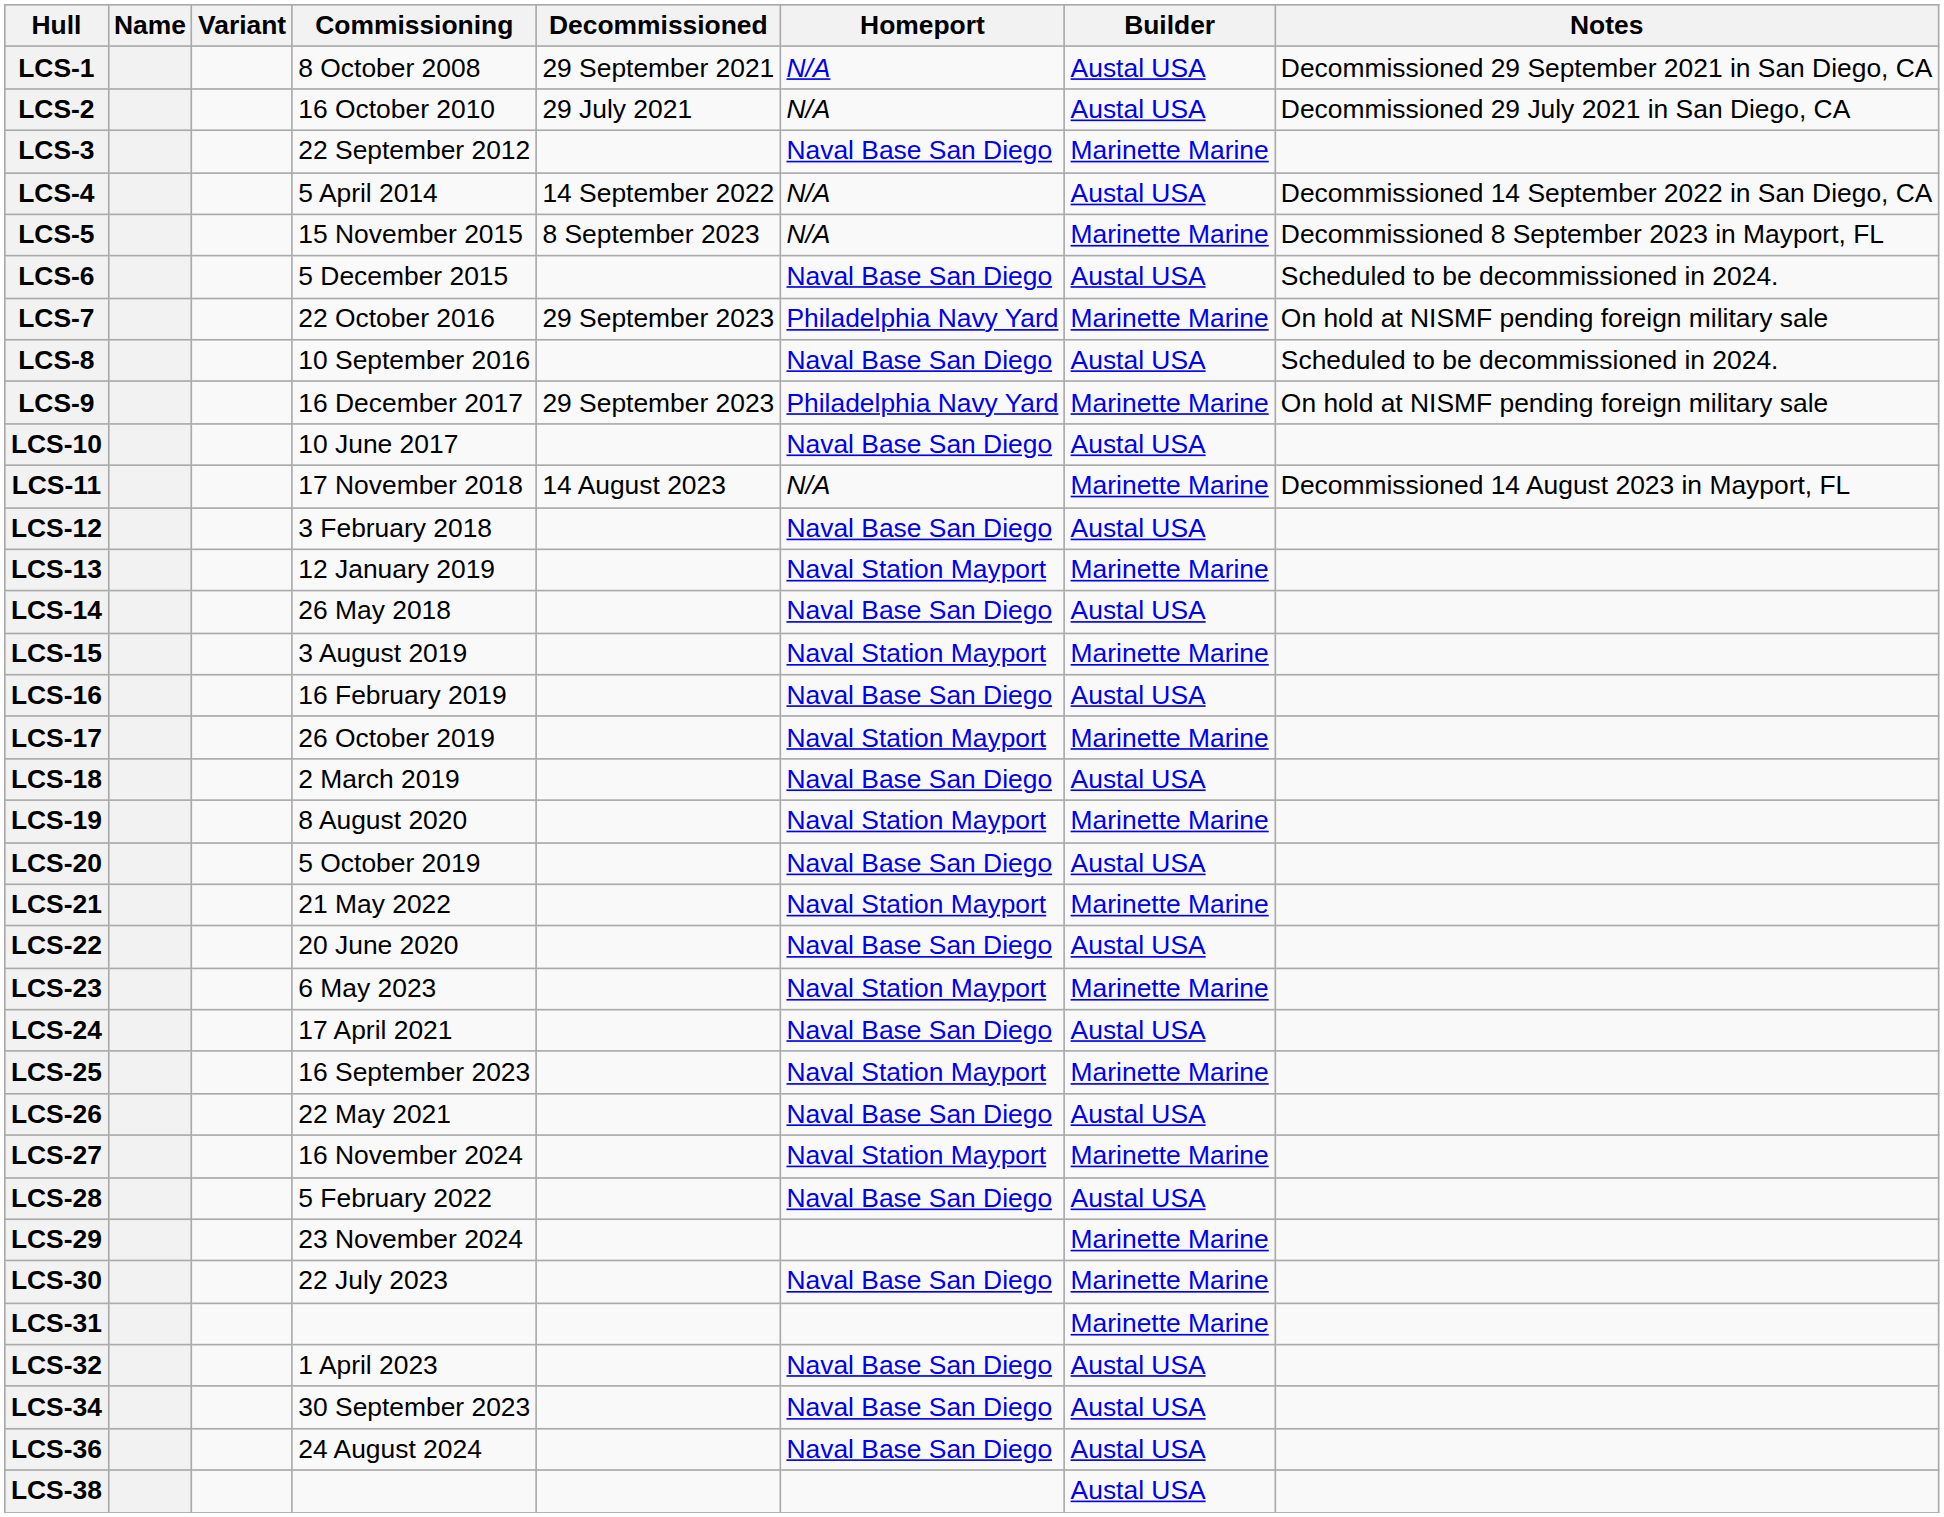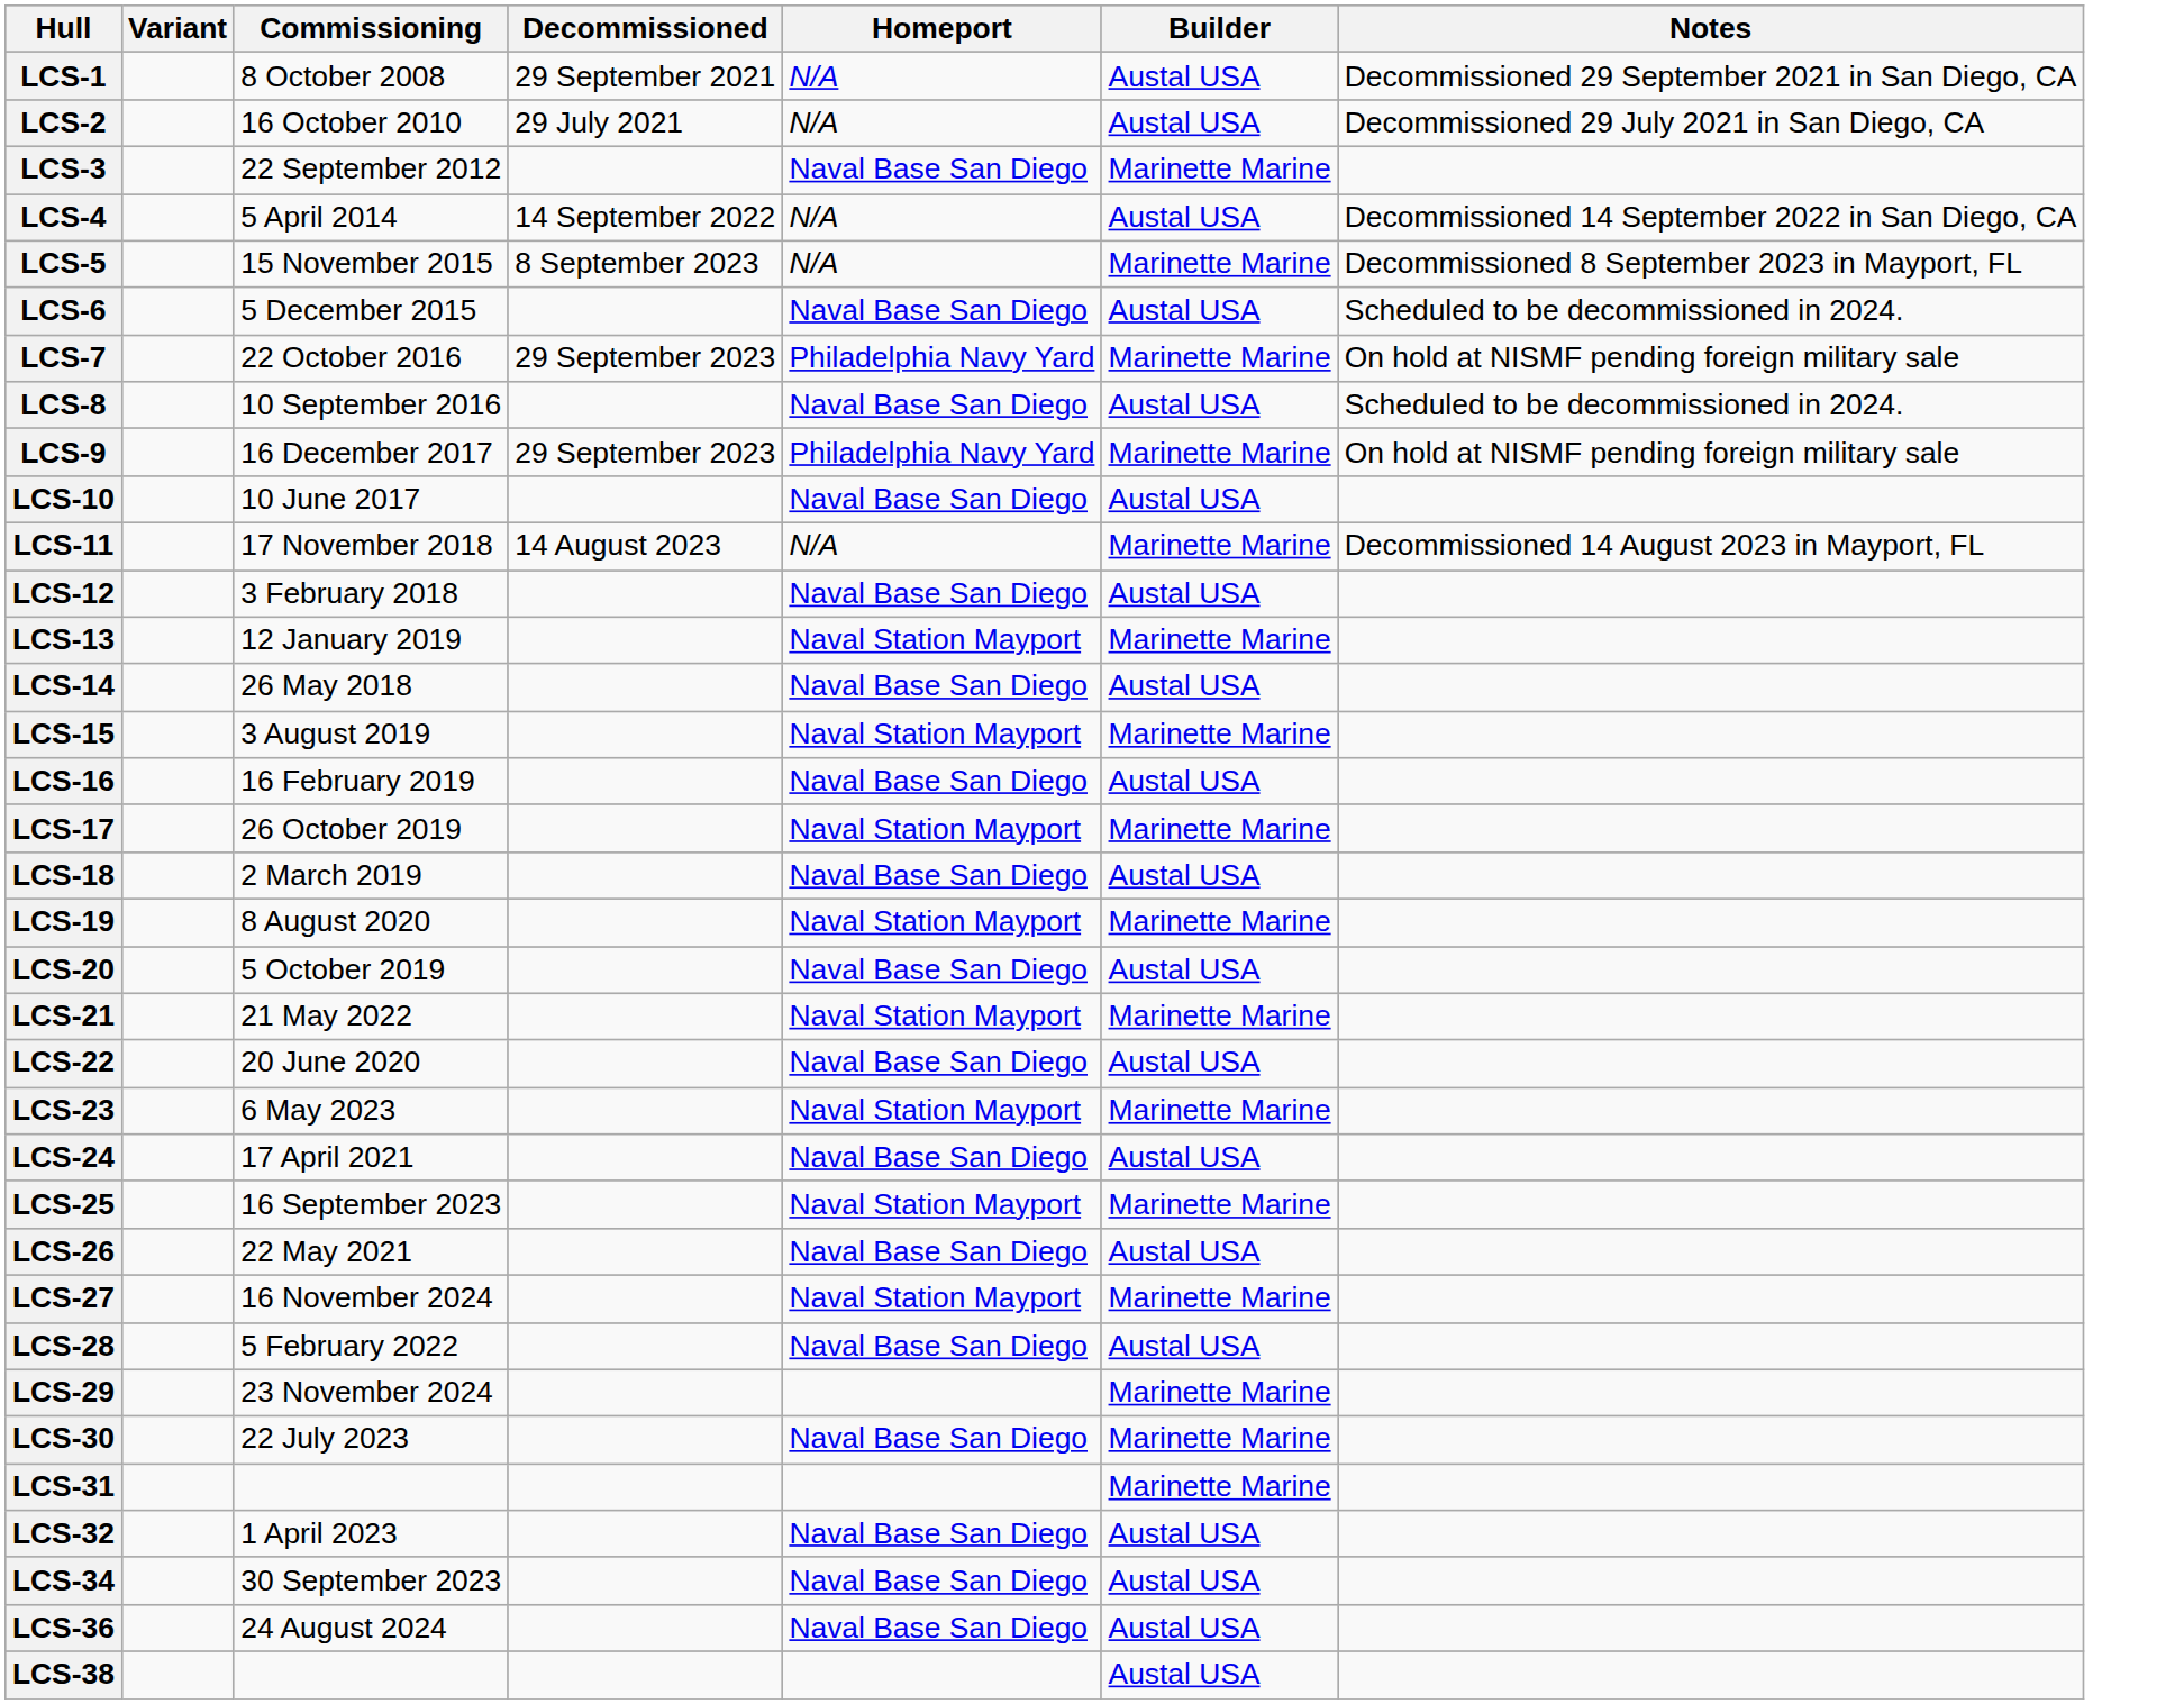 <table class="wikitable sortable plainrowheaders">
 <tr>
 <th scope="col">Hull</th>
-<th scope="col">Name</th>
 <th scope="col">Variant</th>
 <th scope="col">Commissioning</th>
 <th scope="col">Decommissioned</th>
 <th scope="col">Homeport</th>
 <th scope="col">Builder</th>
 <th scope="col">Notes</th>
 </tr>
 <tr>
 <th scope="row">LCS-1</th>
-<th scope="row"></th>
 <td></td>
 <td>8 October 2008</td>
 <td>29 September 2021</td>
 <td><em><a href='#'>N/A</a></em></td>
 <td><a href='#'>Austal USA</a></td>
 <td>Decommissioned 29 September 2021 in San Diego, CA</td>
 </tr>
 <tr>
 <th scope="row">LCS-2</th>
-<th scope="row"></th>
 <td></td>
 <td>16 October 2010</td>
 <td>29 July 2021</td>
 <td><em>N/A</em></td>
 <td><a href='#'>Austal USA</a></td>
 <td>Decommissioned 29 July 2021 in San Diego, CA</td>
 </tr>
 <tr>
 <th scope="row">LCS-3</th>
-<th scope="row"></th>
 <td></td>
 <td>22 September 2012</td>
 <td></td>
 <td><a href='#'>Naval Base San Diego</a></td>
 <td><a href='#'>Marinette Marine</a></td>
 <td></td>
 </tr>
 <tr>
 <th scope="row">LCS-4</th>
-<th scope="row"></th>
 <td></td>
 <td>5 April 2014</td>
 <td>14 September 2022</td>
 <td><em>N/A</em></td>
 <td><a href='#'>Austal USA</a></td>
 <td>Decommissioned 14 September 2022 in San Diego, CA</td>
 </tr>
 <tr>
 <th scope="row">LCS-5</th>
-<th scope="row"></th>
 <td></td>
 <td>15 November 2015</td>
 <td>8 September 2023</td>
 <td><em>N/A</em></td>
 <td><a href='#'>Marinette Marine</a></td>
 <td>Decommissioned 8 September 2023 in Mayport, FL</td>
 </tr>
 <tr>
 <th scope="row">LCS-6</th>
-<th scope="row"></th>
 <td></td>
 <td>5 December 2015</td>
 <td></td>
 <td><a href='#'>Naval Base San Diego</a></td>
 <td><a href='#'>Austal USA</a></td>
 <td>Scheduled to be decommissioned in 2024.</td>
 </tr>
 <tr>
 <th scope="row">LCS-7</th>
-<th scope="row"></th>
 <td></td>
 <td>22 October 2016</td>
 <td>29 September 2023</td>
 <td><a href='#'>Philadelphia Navy Yard</a></td>
 <td><a href='#'>Marinette Marine</a></td>
 <td>On hold at NISMF pending foreign military sale</td>
 </tr>
 <tr>
 <th scope="row">LCS-8</th>
-<th scope="row"></th>
 <td></td>
 <td>10 September 2016</td>
 <td></td>
 <td><a href='#'>Naval Base San Diego</a></td>
 <td><a href='#'>Austal USA</a></td>
 <td>Scheduled to be decommissioned in 2024.</td>
 </tr>
 <tr>
 <th scope="row">LCS-9</th>
-<th scope="row"></th>
 <td></td>
 <td>16 December 2017</td>
 <td>29 September 2023</td>
 <td><a href='#'>Philadelphia Navy Yard</a></td>
 <td><a href='#'>Marinette Marine</a></td>
 <td>On hold at NISMF pending foreign military sale</td>
 </tr>
 <tr>
 <th scope="row">LCS-10</th>
-<th scope="row"></th>
 <td></td>
 <td>10 June 2017</td>
 <td></td>
 <td><a href='#'>Naval Base San Diego</a></td>
 <td><a href='#'>Austal USA</a></td>
 <td></td>
 </tr>
 <tr>
 <th scope="row">LCS-11</th>
-<th scope="row"></th>
 <td></td>
 <td>17 November 2018</td>
 <td>14 August 2023</td>
 <td><em>N/A</em></td>
 <td><a href='#'>Marinette Marine</a></td>
 <td>Decommissioned 14 August 2023 in Mayport, FL</td>
 </tr>
 <tr>
 <th scope="row">LCS-12</th>
-<th scope="row"></th>
 <td></td>
 <td>3 February 2018</td>
 <td></td>
 <td><a href='#'>Naval Base San Diego</a></td>
 <td><a href='#'>Austal USA</a></td>
 <td></td>
 </tr>
 <tr>
 <th scope="row">LCS-13</th>
-<th scope="row"></th>
 <td></td>
 <td>12 January 2019</td>
 <td></td>
 <td><a href='#'>Naval Station Mayport</a></td>
 <td><a href='#'>Marinette Marine</a></td>
 <td></td>
 </tr>
 <tr>
 <th scope="row">LCS-14</th>
-<th scope="row"></th>
 <td></td>
 <td>26 May 2018</td>
 <td></td>
 <td><a href='#'>Naval Base San Diego</a></td>
 <td><a href='#'>Austal USA</a></td>
 <td></td>
 </tr>
 <tr>
 <th scope="row">LCS-15</th>
-<th scope="row"></th>
 <td></td>
 <td>3 August 2019</td>
 <td></td>
 <td><a href='#'>Naval Station Mayport</a></td>
 <td><a href='#'>Marinette Marine</a></td>
 <td></td>
 </tr>
 <tr>
 <th scope="row">LCS-16</th>
-<th scope="row"></th>
 <td></td>
 <td>16 February 2019</td>
 <td></td>
 <td><a href='#'>Naval Base San Diego</a></td>
 <td><a href='#'>Austal USA</a></td>
 <td></td>
 </tr>
 <tr>
 <th scope="row">LCS-17</th>
-<th scope="row"></th>
 <td></td>
 <td>26 October 2019</td>
 <td></td>
 <td><a href='#'>Naval Station Mayport</a></td>
 <td><a href='#'>Marinette Marine</a></td>
 <td></td>
 </tr>
 <tr>
 <th scope="row">LCS-18</th>
-<th scope="row"></th>
 <td></td>
 <td>2 March 2019</td>
 <td></td>
 <td><a href='#'>Naval Base San Diego</a></td>
 <td><a href='#'>Austal USA</a></td>
 <td></td>
 </tr>
 <tr>
 <th scope="row">LCS-19</th>
-<th scope="row"></th>
 <td></td>
 <td>8 August 2020</td>
 <td></td>
 <td><a href='#'>Naval Station Mayport</a></td>
 <td><a href='#'>Marinette Marine</a></td>
 <td></td>
 </tr>
 <tr>
 <th scope="row">LCS-20</th>
-<th scope="row"></th>
 <td></td>
 <td>5 October 2019</td>
 <td></td>
 <td><a href='#'>Naval Base San Diego</a></td>
 <td><a href='#'>Austal USA</a></td>
 <td></td>
 </tr>
 <tr>
 <th scope="row">LCS-21</th>
-<th scope="row"></th>
 <td></td>
 <td>21 May 2022</td>
 <td></td>
 <td><a href='#'>Naval Station Mayport</a></td>
 <td><a href='#'>Marinette Marine</a></td>
 <td></td>
 </tr>
 <tr>
 <th scope="row">LCS-22</th>
-<th scope="row"></th>
 <td></td>
 <td>20 June 2020</td>
 <td></td>
 <td><a href='#'>Naval Base San Diego</a></td>
 <td><a href='#'>Austal USA</a></td>
 <td></td>
 </tr>
 <tr>
 <th scope="row">LCS-23</th>
-<th scope="row"></th>
 <td></td>
 <td>6 May 2023</td>
 <td></td>
 <td><a href='#'>Naval Station Mayport</a></td>
 <td><a href='#'>Marinette Marine</a></td>
 <td></td>
 </tr>
 <tr>
 <th scope="row">LCS-24</th>
-<th scope="row"></th>
 <td></td>
 <td>17 April 2021</td>
 <td></td>
 <td><a href='#'>Naval Base San Diego</a></td>
 <td><a href='#'>Austal USA</a></td>
 <td></td>
 </tr>
 <tr>
 <th scope="row">LCS-25</th>
-<th scope="row"></th>
 <td></td>
 <td>16 September 2023</td>
 <td></td>
 <td><a href='#'>Naval Station Mayport</a></td>
 <td><a href='#'>Marinette Marine</a></td>
 <td></td>
 </tr>
 <tr>
 <th scope="row">LCS-26</th>
-<th scope="row"></th>
 <td></td>
 <td>22 May 2021</td>
 <td></td>
 <td><a href='#'>Naval Base San Diego</a></td>
 <td><a href='#'>Austal USA</a></td>
 <td></td>
 </tr>
 <tr>
 <th scope="row">LCS-27</th>
-<th scope="row"></th>
 <td></td>
 <td>16 November 2024</td>
 <td></td>
 <td><a href='#'>Naval Station Mayport</a></td>
 <td><a href='#'>Marinette Marine</a></td>
 <td></td>
 </tr>
 <tr>
 <th scope="row">LCS-28</th>
-<th scope="row"></th>
 <td></td>
 <td>5 February 2022</td>
 <td></td>
 <td><a href='#'>Naval Base San Diego</a></td>
 <td><a href='#'>Austal USA</a></td>
 <td></td>
 </tr>
 <tr>
 <th scope="row">LCS-29</th>
-<th scope="row"></th>
 <td></td>
 <td>23 November 2024</td>
 <td></td>
 <td></td>
 <td><a href='#'>Marinette Marine</a></td>
 <td></td>
 </tr>
 <tr>
 <th scope="row">LCS-30</th>
-<th scope="row"></th>
 <td></td>
 <td>22 July 2023</td>
 <td></td>
 <td><a href='#'>Naval Base San Diego</a></td>
 <td><a href='#'>Marinette Marine</a></td>
 <td></td>
 </tr>
 <tr>
 <th scope="row">LCS-31</th>
-<th scope="row"></th>
 <td></td>
 <td></td>
 <td></td>
 <td></td>
 <td><a href='#'>Marinette Marine</a></td>
 <td></td>
 </tr>
 <tr>
 <th scope="row">LCS-32</th>
-<th scope="row"></th>
 <td></td>
 <td>1 April 2023</td>
 <td></td>
 <td><a href='#'>Naval Base San Diego</a></td>
 <td><a href='#'>Austal USA</a></td>
 <td></td>
 </tr>
 <tr>
 <th scope="row">LCS-34</th>
-<th scope="row"></th>
 <td></td>
 <td>30 September 2023</td>
 <td></td>
 <td><a href='#'>Naval Base San Diego</a></td>
 <td><a href='#'>Austal USA</a></td>
 <td></td>
 </tr>
 <tr>
 <th scope="row">LCS-36</th>
-<th scope="row"></th>
 <td></td>
 <td>24 August 2024</td>
 <td></td>
 <td><a href='#'>Naval Base San Diego</a></td>
 <td><a href='#'>Austal USA</a></td>
 <td></td>
 </tr>
 <tr>
 <th scope="row">LCS-38</th>
-<th scope="row"></th>
 <td></td>
 <td></td>
 <td></td>
 <td></td>
 <td><a href='#'>Austal USA</a></td>
 <td></td>
 </tr>
 </table>
